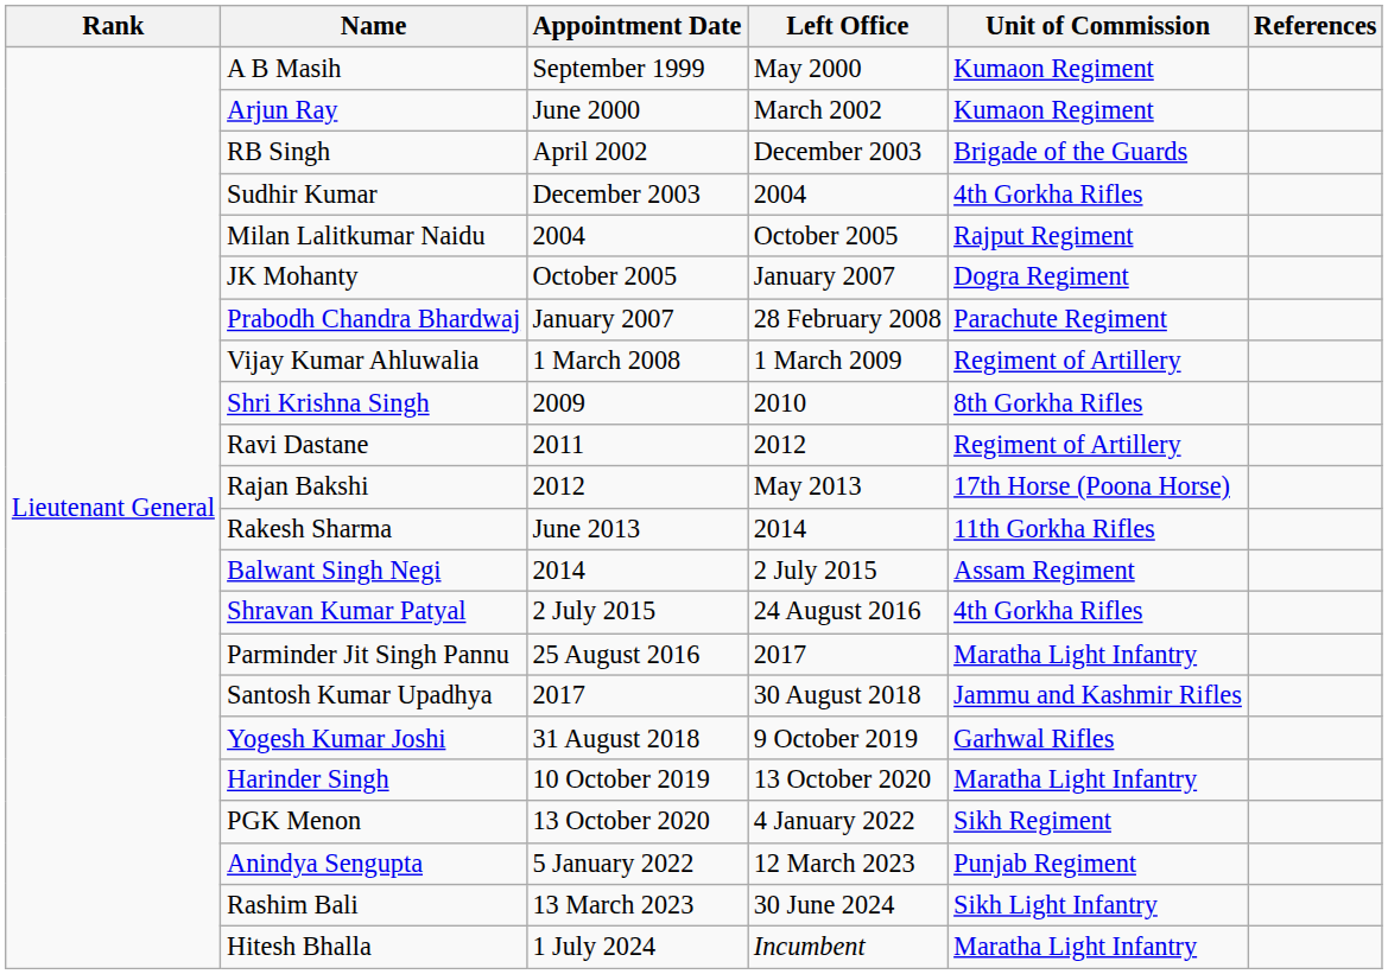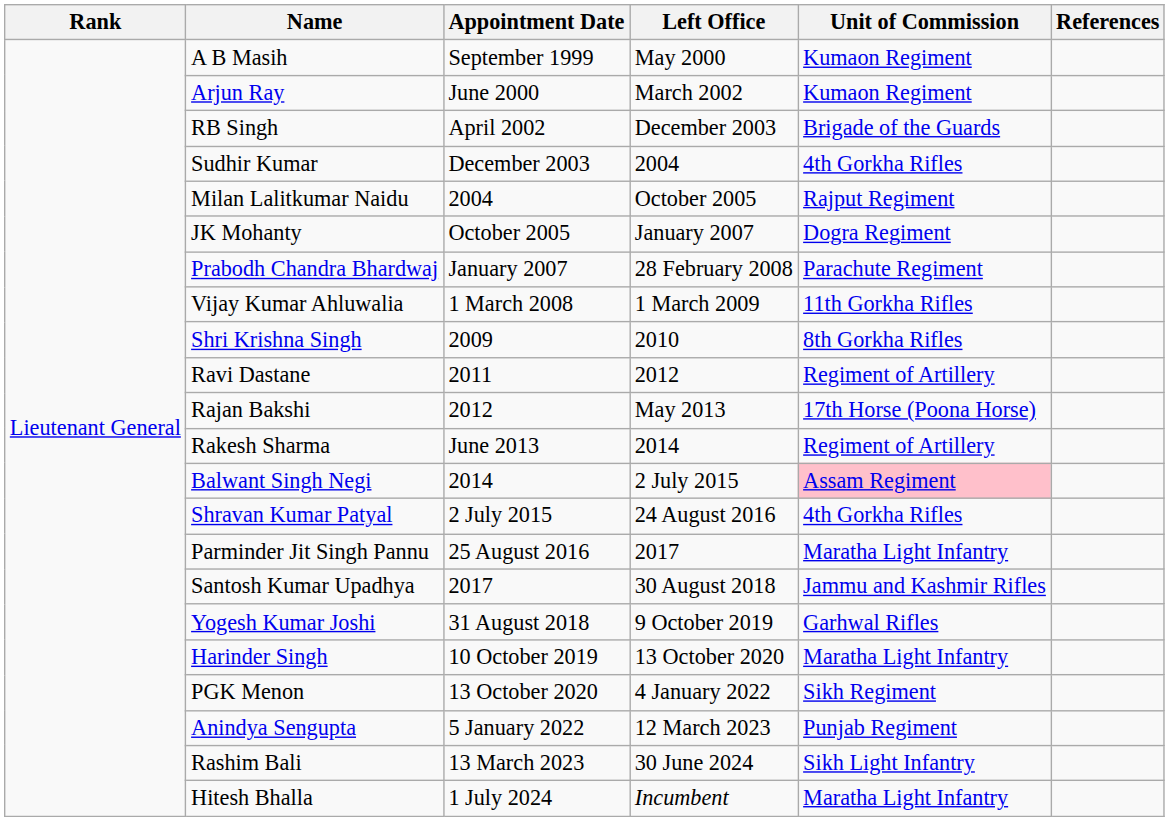 <table class="wikitable">
 <tr>
 <th>Rank</th>
 <th>Name</th>
 <th>Appointment Date</th>
 <th>Left Office</th>
 <th>Unit of Commission</th>
 <th>References</th>
 </tr>
 <tr>
 <td rowspan="22"><a href='#'>Lieutenant General</a></td>
 <td>A B Masih</td>
 <td>September 1999</td>
 <td>May 2000</td>
 <td><a href='#'>Kumaon Regiment</a></td>
 <td></td>
 </tr>
 <tr>
 <td><a href='#'>Arjun Ray</a></td>
 <td>June 2000</td>
 <td>March 2002</td>
 <td><a href='#'>Kumaon Regiment</a></td>
 <td></td>
 </tr>
 <tr>
 <td>RB Singh</td>
 <td>April 2002</td>
 <td>December 2003</td>
 <td><a href='#'>Brigade of the Guards</a></td>
 <td></td>
 </tr>
 <tr>
 <td>Sudhir Kumar</td>
 <td>December 2003</td>
 <td>2004</td>
 <td><a href='#'>4th Gorkha Rifles</a></td>
 <td></td>
 </tr>
 <tr>
 <td>Milan Lalitkumar Naidu</td>
 <td>2004</td>
 <td>October 2005</td>
 <td><a href='#'>Rajput Regiment</a></td>
 <td></td>
 </tr>
 <tr>
 <td>JK Mohanty</td>
 <td>October 2005</td>
 <td>January 2007</td>
 <td><a href='#'>Dogra Regiment</a></td>
 <td></td>
 </tr>
 <tr>
 <td><a href='#'>Prabodh Chandra Bhardwaj</a></td>
 <td>January 2007</td>
 <td>28 February 2008</td>
 <td><a href='#'>Parachute Regiment</a></td>
 <td></td>
 </tr>
 <tr>
 <td>Vijay Kumar Ahluwalia</td>
 <td>1 March 2008</td>
 <td>1 March 2009</td>
-<td><a href='#'>Regiment of Artillery</a></td>
+<td><a href='#'>11th Gorkha Rifles</a></td>
 <td></td>
 </tr>
 <tr>
 <td><a href='#'>Shri Krishna Singh</a></td>
 <td>2009</td>
 <td>2010</td>
 <td><a href='#'>8th Gorkha Rifles</a></td>
 <td></td>
 </tr>
 <tr>
 <td>Ravi Dastane</td>
 <td>2011</td>
 <td>2012</td>
 <td><a href='#'>Regiment of Artillery</a></td>
 <td></td>
 </tr>
 <tr>
 <td>Rajan Bakshi</td>
 <td>2012</td>
 <td>May 2013</td>
 <td><a href='#'>17th Horse (Poona Horse)</a></td>
 <td></td>
 </tr>
 <tr>
 <td>Rakesh Sharma</td>
 <td>June 2013</td>
 <td>2014</td>
-<td><a href='#'>11th Gorkha Rifles</a></td>
+<td><a href='#'>Regiment of Artillery</a></td>
 <td></td>
 </tr>
 <tr>
 <td><a href='#'>Balwant Singh Negi</a></td>
 <td>2014</td>
 <td>2 July 2015</td>
-<td><a href='#'>Assam Regiment</a></td>
+<td style="background: pink;"><a href='#'>Assam Regiment</a></td>
 <td></td>
 </tr>
 <tr>
 <td><a href='#'>Shravan Kumar Patyal</a></td>
 <td>2 July 2015</td>
 <td>24 August 2016</td>
 <td><a href='#'>4th Gorkha Rifles</a></td>
 <td></td>
 </tr>
 <tr>
 <td>Parminder Jit Singh Pannu</td>
 <td>25 August 2016</td>
 <td>2017</td>
 <td><a href='#'>Maratha Light Infantry</a></td>
 <td></td>
 </tr>
 <tr>
 <td>Santosh Kumar Upadhya</td>
 <td>2017</td>
 <td>30 August 2018</td>
 <td><a href='#'>Jammu and Kashmir Rifles</a></td>
 <td></td>
 </tr>
 <tr>
 <td><a href='#'>Yogesh Kumar Joshi</a></td>
 <td>31 August 2018</td>
 <td>9 October 2019</td>
 <td><a href='#'>Garhwal Rifles</a></td>
 <td></td>
 </tr>
 <tr>
 <td><a href='#'>Harinder Singh</a></td>
 <td>10 October 2019</td>
 <td>13 October 2020</td>
 <td><a href='#'>Maratha Light Infantry</a></td>
 <td></td>
 </tr>
 <tr>
 <td>PGK Menon</td>
 <td>13 October 2020</td>
 <td>4 January 2022</td>
 <td><a href='#'>Sikh Regiment</a></td>
 <td></td>
 </tr>
 <tr>
 <td><a href='#'>Anindya Sengupta</a></td>
 <td>5 January 2022</td>
 <td>12 March 2023</td>
 <td><a href='#'>Punjab Regiment</a></td>
 <td></td>
 </tr>
 <tr>
 <td>Rashim Bali</td>
 <td>13 March 2023</td>
 <td>30 June 2024</td>
 <td><a href='#'>Sikh Light Infantry</a></td>
 <td></td>
 </tr>
 <tr>
 <td>Hitesh Bhalla</td>
 <td>1 July 2024</td>
 <td><em>Incumbent</em></td>
 <td><a href='#'>Maratha Light Infantry</a></td>
 <td></td>
 </tr>
 </table>
